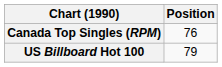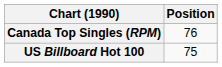 <table class="wikitable sortable plainrowheaders" style="text-align:center">
 <tr>
 <th>Chart (1990)</th>
 <th>Position</th>
 </tr>
 <tr>
 <th scope="row">Canada Top Singles (<em>RPM</em>)</th>
 <td>76</td>
 </tr>
 <tr>
 <th scope="row">US <em>Billboard</em> Hot 100</th>
-<td>79</td>
+<td>75</td>
 </tr>
 </table>
